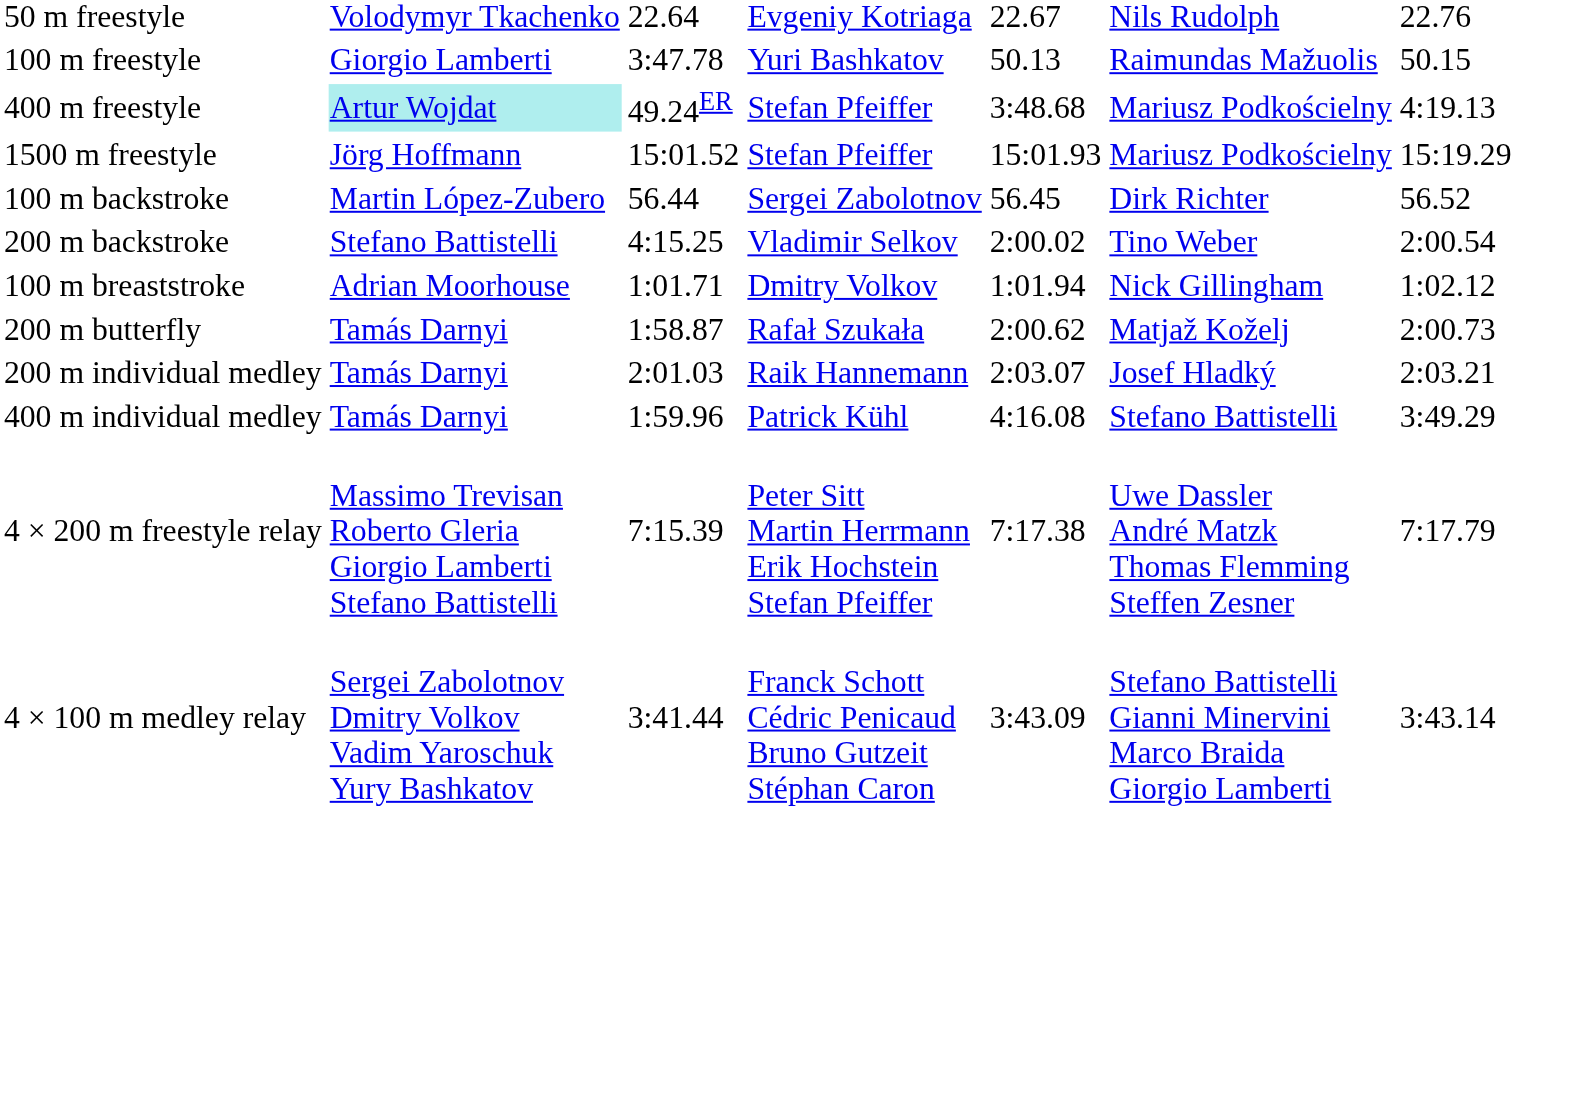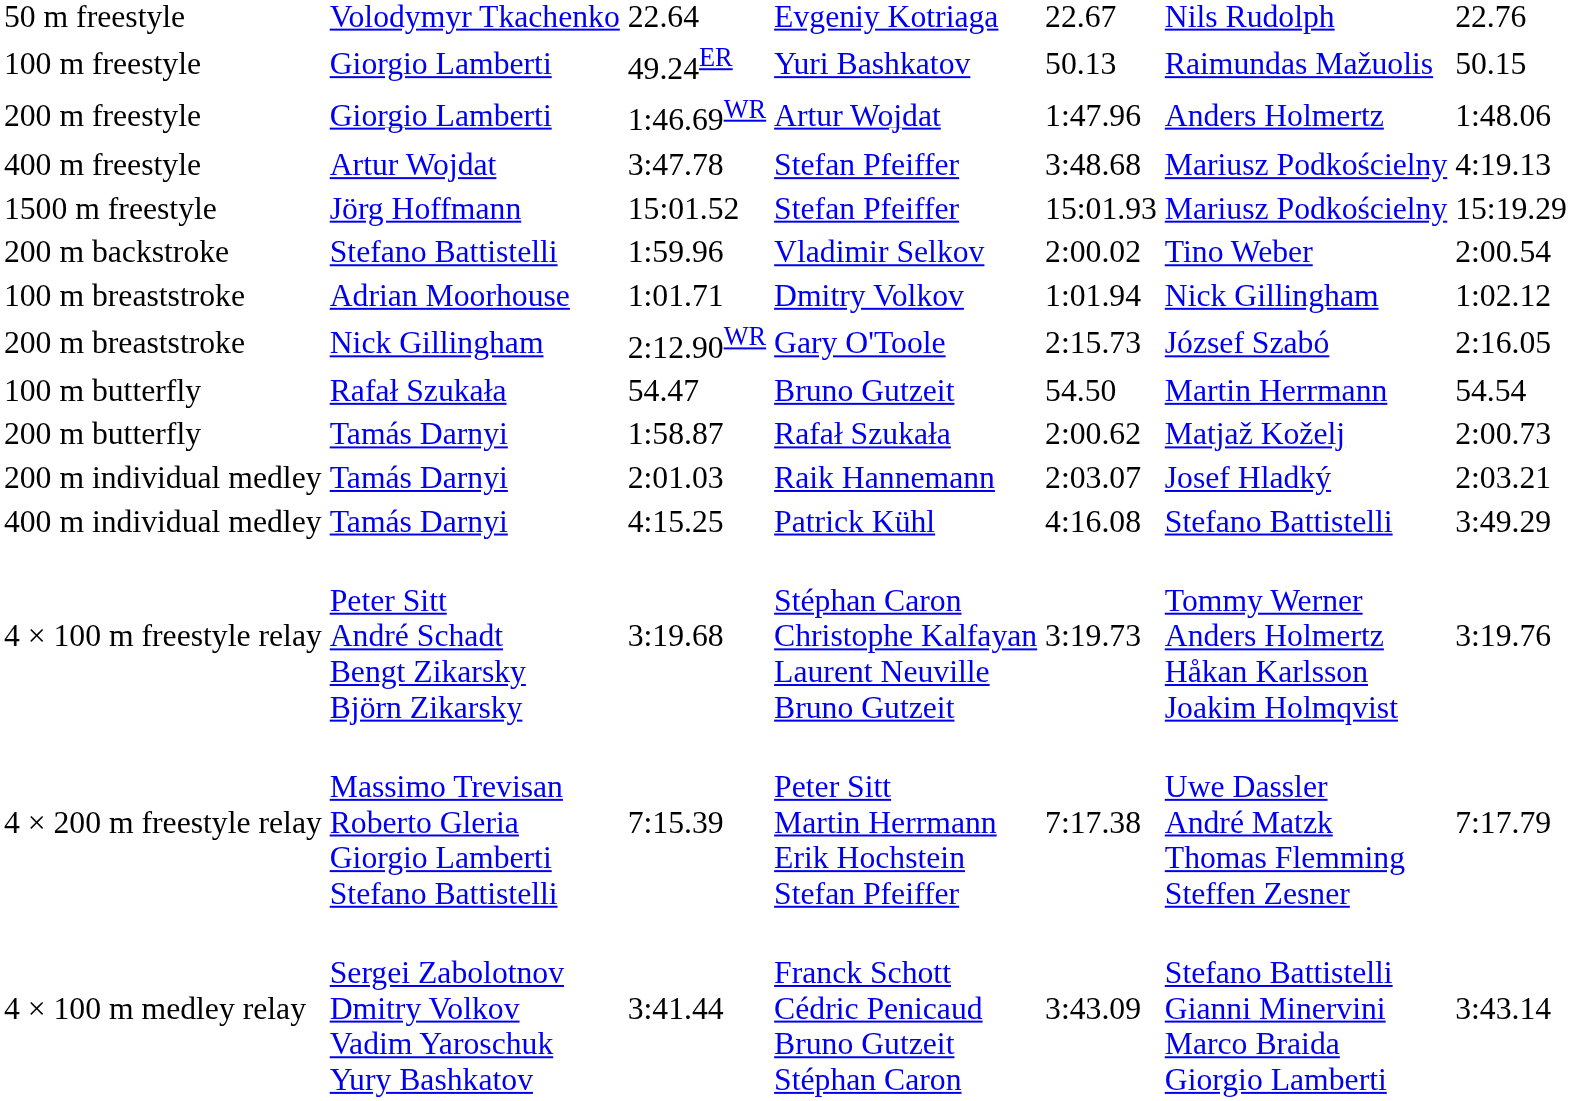 <table>
 <tr>
 <td>50 m freestyle<br></td>
 <td><a href='#'>Volodymyr Tkachenko</a><br><small></small></td>
 <td>22.64</td>
 <td><a href='#'>Evgeniy Kotriaga</a><br><small></small></td>
 <td>22.67</td>
 <td><a href='#'>Nils Rudolph</a><br><small></small></td>
 <td>22.76</td>
 </tr>
 <tr>
 <td>100 m freestyle<br></td>
 <td><a href='#'>Giorgio Lamberti</a><br><small></small></td>
-<td>3:47.78</td>
+<td>49.24<sup><a href='#'>ER</a></sup></td>
 <td><a href='#'>Yuri Bashkatov</a><br><small></small></td>
 <td>50.13</td>
 <td><a href='#'>Raimundas Mažuolis</a><br><small></small></td>
 <td>50.15</td>
 </tr>
 <tr>
+<td>200 m freestyle<br></td>
+<td><a href='#'>Giorgio Lamberti</a><br><small></small></td>
+<td>1:46.69<sup><a href='#'>WR</a></sup></td>
+<td><a href='#'>Artur Wojdat</a><br><small></small></td>
+<td>1:47.96</td>
+<td><a href='#'>Anders Holmertz</a><br><small></small></td>
+<td>1:48.06</td>
+</tr>
+<tr>
 <td>400 m freestyle<br></td>
-<td style="background: paleturquoise;"><a href='#'>Artur Wojdat</a><br><small></small></td>
-<td>49.24<sup><a href='#'>ER</a></sup></td>
+<td><a href='#'>Artur Wojdat</a><br><small></small></td>
+<td>3:47.78</td>
 <td><a href='#'>Stefan Pfeiffer</a><br><small></small></td>
 <td>3:48.68</td>
 <td><a href='#'>Mariusz Podkościelny</a><br><small></small></td>
 <td>4:19.13</td>
 </tr>
 <tr>
 <td>1500 m freestyle<br></td>
 <td><a href='#'>Jörg Hoffmann</a><br><small></small></td>
 <td>15:01.52</td>
 <td><a href='#'>Stefan Pfeiffer</a><br><small></small></td>
 <td>15:01.93</td>
 <td><a href='#'>Mariusz Podkościelny</a><br><small></small></td>
 <td>15:19.29</td>
 </tr>
 <tr>
-<td>100 m backstroke<br></td>
-<td><a href='#'>Martin López-Zubero</a><br><small></small></td>
-<td>56.44</td>
-<td><a href='#'>Sergei Zabolotnov</a><br><small></small></td>
-<td>56.45</td>
-<td><a href='#'>Dirk Richter</a><br><small></small></td>
-<td>56.52</td>
-</tr>
-<tr>
 <td>200 m backstroke<br></td>
 <td><a href='#'>Stefano Battistelli</a><br><small></small></td>
-<td>4:15.25</td>
+<td>1:59.96</td>
 <td><a href='#'>Vladimir Selkov</a><br><small></small></td>
 <td>2:00.02</td>
 <td><a href='#'>Tino Weber</a><br><small></small></td>
 <td>2:00.54</td>
 </tr>
 <tr>
 <td>100 m breaststroke<br></td>
 <td><a href='#'>Adrian Moorhouse</a><br><small></small></td>
 <td>1:01.71</td>
 <td><a href='#'>Dmitry Volkov</a><br><small></small></td>
 <td>1:01.94</td>
 <td><a href='#'>Nick Gillingham</a><br><small></small></td>
 <td>1:02.12</td>
+</tr>
+<tr>
+<td>200 m breaststroke<br></td>
+<td><a href='#'>Nick Gillingham</a><br><small></small></td>
+<td>2:12.90<sup><a href='#'>WR</a></sup></td>
+<td><a href='#'>Gary O'Toole</a><br><small></small></td>
+<td>2:15.73</td>
+<td><a href='#'>József Szabó</a><br><small></small></td>
+<td>2:16.05</td>
+</tr>
+<tr>
+<td>100 m butterfly<br></td>
+<td><a href='#'>Rafał Szukała</a><br><small></small></td>
+<td>54.47</td>
+<td><a href='#'>Bruno Gutzeit</a><br><small></small></td>
+<td>54.50</td>
+<td><a href='#'>Martin Herrmann</a><br><small></small></td>
+<td>54.54</td>
 </tr>
 <tr>
 <td>200 m butterfly<br></td>
 <td><a href='#'>Tamás Darnyi</a><br><small></small></td>
 <td>1:58.87</td>
 <td><a href='#'>Rafał Szukała</a><br><small></small></td>
 <td>2:00.62</td>
 <td><a href='#'>Matjaž Koželj</a><br><small></small></td>
 <td>2:00.73</td>
 </tr>
 <tr>
 <td>200 m individual medley<br></td>
 <td><a href='#'>Tamás Darnyi</a><br><small></small></td>
 <td>2:01.03</td>
 <td><a href='#'>Raik Hannemann</a><br><small></small></td>
 <td>2:03.07</td>
 <td><a href='#'>Josef Hladký</a><br><small></small></td>
 <td>2:03.21</td>
 </tr>
 <tr>
 <td>400 m individual medley<br></td>
 <td><a href='#'>Tamás Darnyi</a><br><small></small></td>
-<td>1:59.96</td>
+<td>4:15.25</td>
 <td><a href='#'>Patrick Kühl</a><br><small></small></td>
 <td>4:16.08</td>
 <td><a href='#'>Stefano Battistelli</a><br><small></small></td>
 <td>3:49.29</td>
+</tr>
+<tr>
+<td>4 × 100 m freestyle relay<br></td>
+<td><br><a href='#'>Peter Sitt</a><br><a href='#'>André Schadt</a><br><a href='#'>Bengt Zikarsky</a><br><a href='#'>Björn Zikarsky</a></td>
+<td>3:19.68</td>
+<td><br><a href='#'>Stéphan Caron</a><br><a href='#'>Christophe Kalfayan</a><br><a href='#'>Laurent Neuville</a><br><a href='#'>Bruno Gutzeit</a></td>
+<td>3:19.73</td>
+<td><br><a href='#'>Tommy Werner</a><br><a href='#'>Anders Holmertz</a><br><a href='#'>Håkan Karlsson</a><br><a href='#'>Joakim Holmqvist</a></td>
+<td>3:19.76</td>
 </tr>
 <tr>
 <td>4 × 200 m freestyle relay<br></td>
 <td><br><a href='#'>Massimo Trevisan</a><br><a href='#'>Roberto Gleria</a><br><a href='#'>Giorgio Lamberti</a><br><a href='#'>Stefano Battistelli</a></td>
 <td>7:15.39</td>
 <td><br><a href='#'>Peter Sitt</a><br><a href='#'>Martin Herrmann</a><br><a href='#'>Erik Hochstein</a><br><a href='#'>Stefan Pfeiffer</a></td>
 <td>7:17.38</td>
 <td><br><a href='#'>Uwe Dassler</a><br><a href='#'>André Matzk</a><br><a href='#'>Thomas Flemming</a><br><a href='#'>Steffen Zesner</a></td>
 <td>7:17.79</td>
 </tr>
 <tr>
 <td>4 × 100 m medley relay<br></td>
 <td><br><a href='#'>Sergei Zabolotnov</a><br><a href='#'>Dmitry Volkov</a><br><a href='#'>Vadim Yaroschuk</a><br><a href='#'>Yury Bashkatov</a></td>
 <td>3:41.44</td>
 <td><br><a href='#'>Franck Schott</a><br><a href='#'>Cédric Penicaud</a><br><a href='#'>Bruno Gutzeit</a><br><a href='#'>Stéphan Caron</a></td>
 <td>3:43.09</td>
 <td><br><a href='#'>Stefano Battistelli</a><br><a href='#'>Gianni Minervini</a><br><a href='#'>Marco Braida</a><br><a href='#'>Giorgio Lamberti</a></td>
 <td>3:43.14</td>
 </tr>
 </table>
